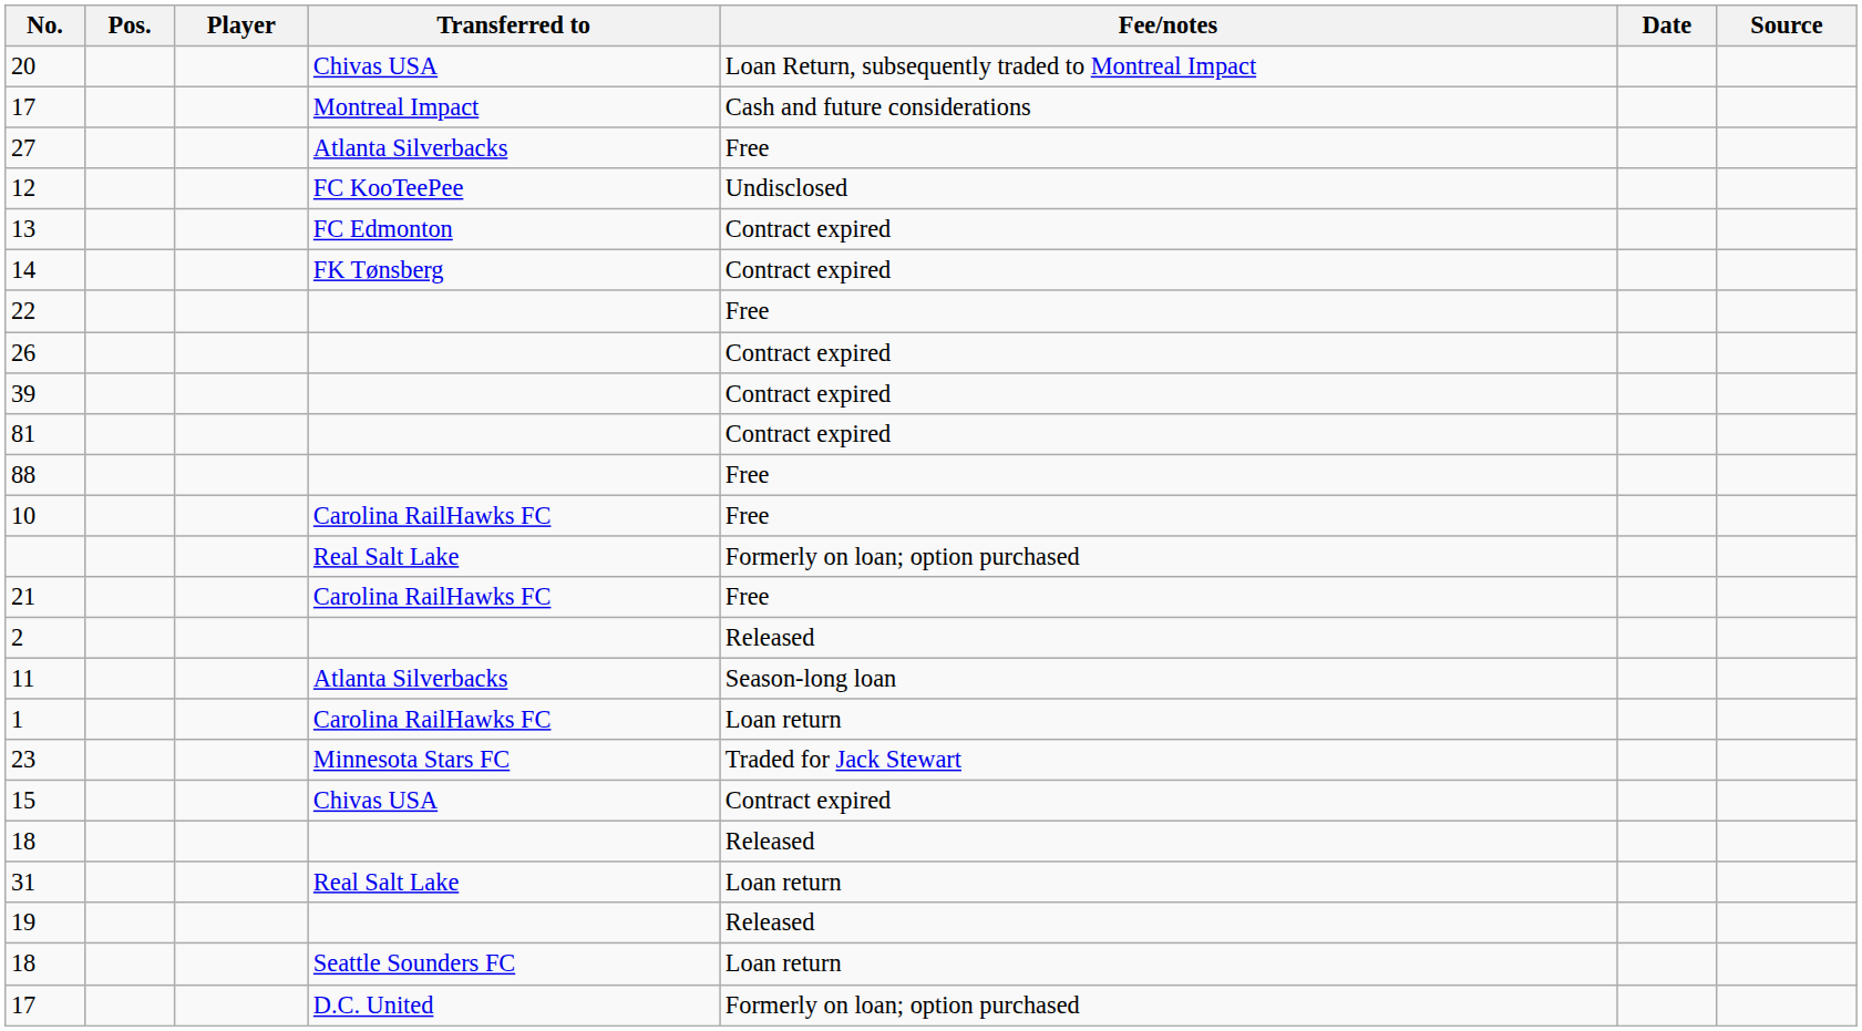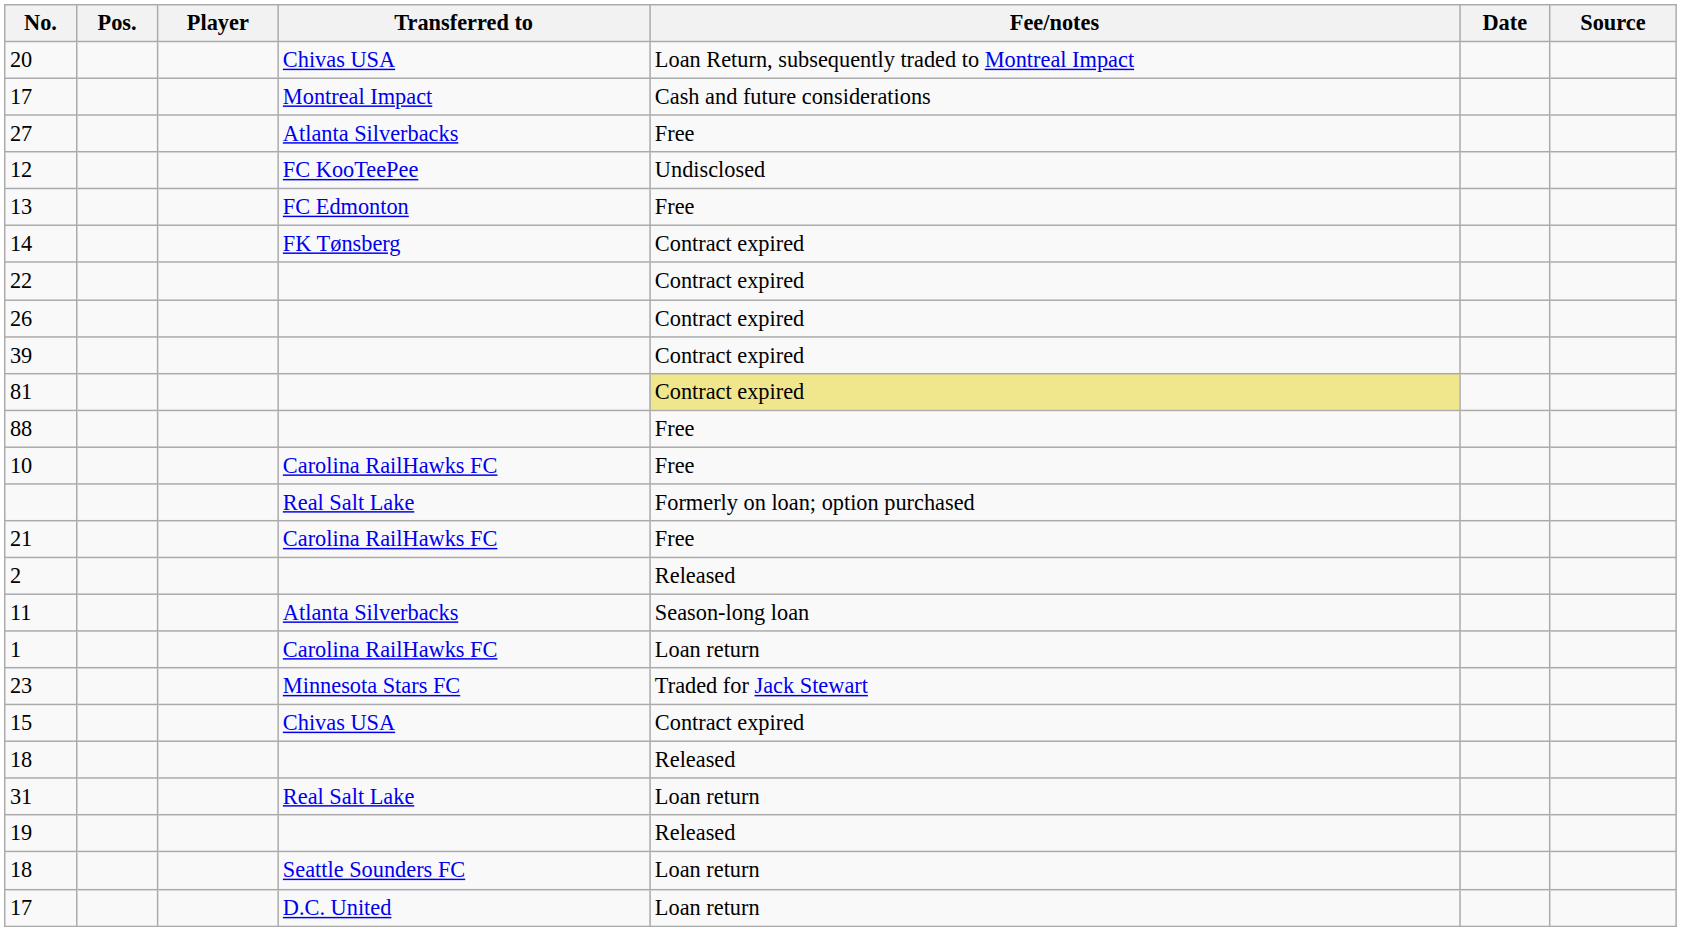 <table class="wikitable sortable" style="width:90%; text-align:center; font-size:95%; text-align:left;">
 <tr>
 <th>No.</th>
 <th>Pos.</th>
 <th>Player</th>
 <th>Transferred to</th>
 <th>Fee/notes</th>
 <th>Date</th>
 <th>Source</th>
 </tr>
 <tr>
 <td>20</td>
 <td align=center></td>
 <td></td>
 <td> <a href='#'>Chivas USA</a></td>
 <td>Loan Return, subsequently traded to  <a href='#'>Montreal Impact</a></td>
 <td></td>
 <td></td>
 </tr>
 <tr>
 <td>17</td>
 <td align=center></td>
 <td></td>
 <td> <a href='#'>Montreal Impact</a></td>
 <td>Cash and future considerations</td>
 <td></td>
 <td></td>
 </tr>
 <tr>
 <td>27</td>
 <td align=center></td>
 <td></td>
 <td> <a href='#'>Atlanta Silverbacks</a></td>
 <td>Free</td>
 <td></td>
 <td></td>
 </tr>
 <tr>
 <td>12</td>
 <td align=center></td>
 <td></td>
 <td><a href='#'>FC KooTeePee</a></td>
 <td>Undisclosed</td>
 <td></td>
 <td></td>
 </tr>
 <tr>
 <td>13</td>
 <td align=center></td>
 <td></td>
 <td> <a href='#'>FC Edmonton</a></td>
-<td>Contract expired</td>
+<td>Free</td>
 <td></td>
 <td></td>
 </tr>
 <tr>
 <td>14</td>
 <td align=center></td>
 <td></td>
 <td> <a href='#'>FK Tønsberg</a></td>
 <td>Contract expired</td>
 <td></td>
 <td></td>
 </tr>
 <tr>
 <td>22</td>
 <td align=center></td>
 <td></td>
 <td></td>
-<td>Free</td>
+<td>Contract expired</td>
 <td></td>
 <td></td>
 </tr>
 <tr>
 <td>26</td>
 <td align=center></td>
 <td></td>
 <td></td>
 <td>Contract expired</td>
 <td></td>
 <td></td>
 </tr>
 <tr>
 <td>39</td>
 <td align=center></td>
 <td></td>
 <td></td>
 <td>Contract expired</td>
 <td></td>
 <td></td>
 </tr>
 <tr>
 <td>81</td>
 <td align=center></td>
 <td></td>
 <td></td>
-<td>Contract expired</td>
+<td style="background: khaki;">Contract expired</td>
 <td></td>
 <td></td>
 </tr>
 <tr>
 <td>88</td>
 <td align=center></td>
 <td></td>
 <td></td>
 <td>Free</td>
 <td></td>
 <td></td>
 </tr>
 <tr>
 <td>10</td>
 <td align=center></td>
 <td></td>
 <td> <a href='#'>Carolina RailHawks FC</a></td>
 <td>Free</td>
 <td></td>
 <td></td>
 </tr>
 <tr>
 <td></td>
 <td align=center></td>
 <td></td>
 <td> <a href='#'>Real Salt Lake</a></td>
 <td>Formerly on loan; option purchased</td>
 <td></td>
 <td></td>
 </tr>
 <tr>
 <td>21</td>
 <td align=center></td>
 <td></td>
 <td> <a href='#'>Carolina RailHawks FC</a></td>
 <td>Free</td>
 <td></td>
 <td></td>
 </tr>
 <tr>
 <td>2</td>
 <td align=center></td>
 <td></td>
 <td></td>
 <td>Released</td>
 <td></td>
 <td></td>
 </tr>
 <tr>
 <td>11</td>
 <td align=center></td>
 <td></td>
 <td> <a href='#'>Atlanta Silverbacks</a></td>
 <td>Season-long loan</td>
 <td></td>
 <td></td>
 </tr>
 <tr>
 <td>1</td>
 <td align=center></td>
 <td></td>
 <td> <a href='#'>Carolina RailHawks FC</a></td>
 <td>Loan return</td>
 <td></td>
 <td></td>
 </tr>
 <tr>
 <td>23</td>
 <td align=center></td>
 <td></td>
 <td> <a href='#'>Minnesota Stars FC</a></td>
 <td>Traded for <a href='#'>Jack Stewart</a></td>
 <td></td>
 <td></td>
 </tr>
 <tr>
 <td>15</td>
 <td align=center></td>
 <td></td>
 <td> <a href='#'>Chivas USA</a></td>
 <td>Contract expired</td>
 <td></td>
 <td></td>
 </tr>
 <tr>
 <td>18</td>
 <td align=center></td>
 <td></td>
 <td></td>
 <td>Released</td>
 <td></td>
 <td></td>
 </tr>
 <tr>
 <td>31</td>
 <td align=center></td>
 <td></td>
 <td> <a href='#'>Real Salt Lake</a></td>
 <td>Loan return</td>
 <td></td>
 <td></td>
 </tr>
 <tr>
 <td>19</td>
 <td align=center></td>
 <td></td>
 <td></td>
 <td>Released</td>
 <td></td>
 <td></td>
 </tr>
 <tr>
 <td>18</td>
 <td align=center></td>
 <td></td>
 <td> <a href='#'>Seattle Sounders FC</a></td>
 <td>Loan return</td>
 <td></td>
 <td></td>
 </tr>
 <tr>
 <td>17</td>
 <td align=center></td>
 <td></td>
 <td> <a href='#'>D.C. United</a></td>
-<td>Formerly on loan; option purchased</td>
+<td>Loan return</td>
 <td></td>
 <td></td>
 </tr>
 </table>
